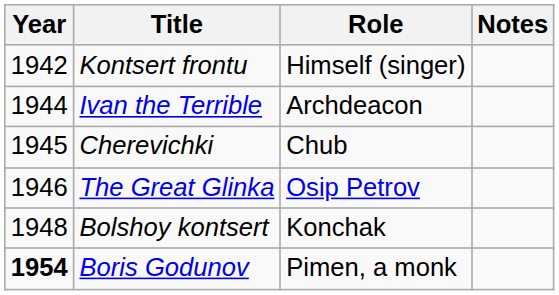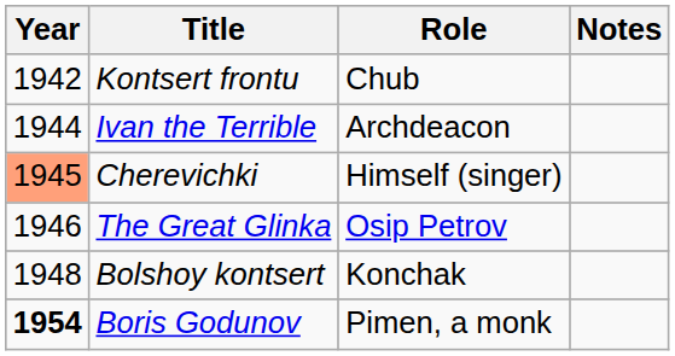 <table class="wikitable">
 <tr>
 <th>Year</th>
 <th>Title</th>
 <th>Role</th>
 <th>Notes</th>
 </tr>
 <tr>
 <td>1942</td>
 <td><em>Kontsert frontu</em></td>
-<td>Himself (singer)</td>
+<td>Chub</td>
 <td></td>
 </tr>
 <tr>
 <td>1944</td>
 <td><em><a href='#'>Ivan the Terrible</a></em></td>
 <td>Archdeacon</td>
 <td></td>
 </tr>
 <tr>
-<td>1945</td>
+<td style="background: lightsalmon;">1945</td>
 <td><em>Cherevichki</em></td>
-<td>Chub</td>
+<td>Himself (singer)</td>
 <td></td>
 </tr>
 <tr>
 <td>1946</td>
 <td><em><a href='#'>The Great Glinka</a></em></td>
 <td><a href='#'>Osip Petrov</a></td>
 <td></td>
 </tr>
 <tr>
 <td>1948</td>
 <td><em>Bolshoy kontsert</em></td>
 <td>Konchak</td>
 <td></td>
 </tr>
 <tr>
 <td><strong>1954</strong></td>
 <td><em><a href='#'>Boris Godunov</a></em></td>
 <td>Pimen, a monk</td>
 <td></td>
 </tr>
 </table>
